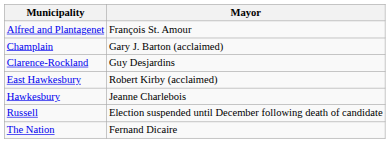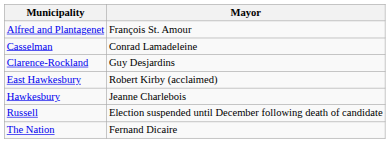 <table class="wikitable">
 <tr>
 <th>Municipality</th>
 <th>Mayor</th>
 </tr>
 <tr>
 <td><a href='#'>Alfred and Plantagenet</a></td>
 <td>François St. Amour</td>
 </tr>
 <tr>
-<td><a href='#'>Champlain</a></td>
-<td>Gary J. Barton (acclaimed)</td>
+<td><a href='#'>Casselman</a></td>
+<td>Conrad Lamadeleine</td>
 </tr>
 <tr>
 <td><a href='#'>Clarence-Rockland</a></td>
 <td>Guy Desjardins</td>
 </tr>
 <tr>
 <td><a href='#'>East Hawkesbury</a></td>
 <td>Robert Kirby (acclaimed)</td>
 </tr>
 <tr>
 <td><a href='#'>Hawkesbury</a></td>
 <td>Jeanne Charlebois</td>
 </tr>
 <tr>
 <td><a href='#'>Russell</a></td>
 <td>Election suspended until December following death of candidate</td>
 </tr>
 <tr>
 <td><a href='#'>The Nation</a></td>
 <td>Fernand Dicaire</td>
 </tr>
 </table>
